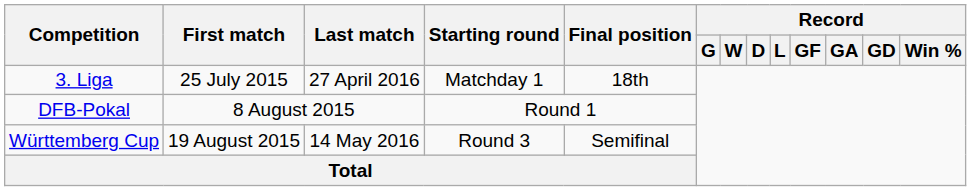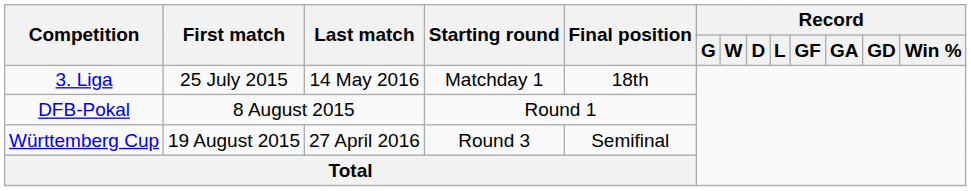 <table class="wikitable" style="font-size:90%; text-align: center">
 <tr>
 <th rowspan="2">Competition</th>
 <th rowspan="2">First match</th>
 <th rowspan="2">Last match</th>
 <th rowspan="2">Starting round</th>
 <th rowspan="2">Final position</th>
 <th colspan="8">Record</th>
 </tr>
 <tr>
 <th>G</th>
 <th>W</th>
 <th>D</th>
 <th>L</th>
 <th>GF</th>
 <th>GA</th>
 <th>GD</th>
 <th>Win %</th>
 </tr>
 <tr>
 <td><a href='#'>3. Liga</a></td>
 <td>25 July 2015</td>
-<td>27 April 2016</td>
+<td>14 May 2016</td>
 <td>Matchday 1</td>
 <td>18th<br></td>
 </tr>
 <tr>
 <td><a href='#'>DFB-Pokal</a></td>
 <td colspan="2">8 August 2015</td>
 <td colspan="2">Round 1<br></td>
 </tr>
 <tr>
 <td><a href='#'>Württemberg Cup</a></td>
 <td>19 August 2015</td>
-<td>14 May 2016</td>
+<td>27 April 2016</td>
 <td>Round 3</td>
 <td>Semifinal<br></td>
 </tr>
 <tr>
 <th colspan="5">Total<br></th>
 </tr>
 </table>
